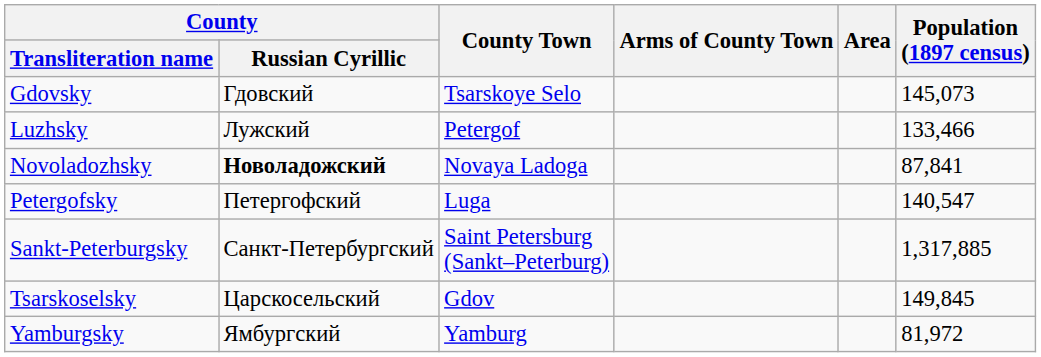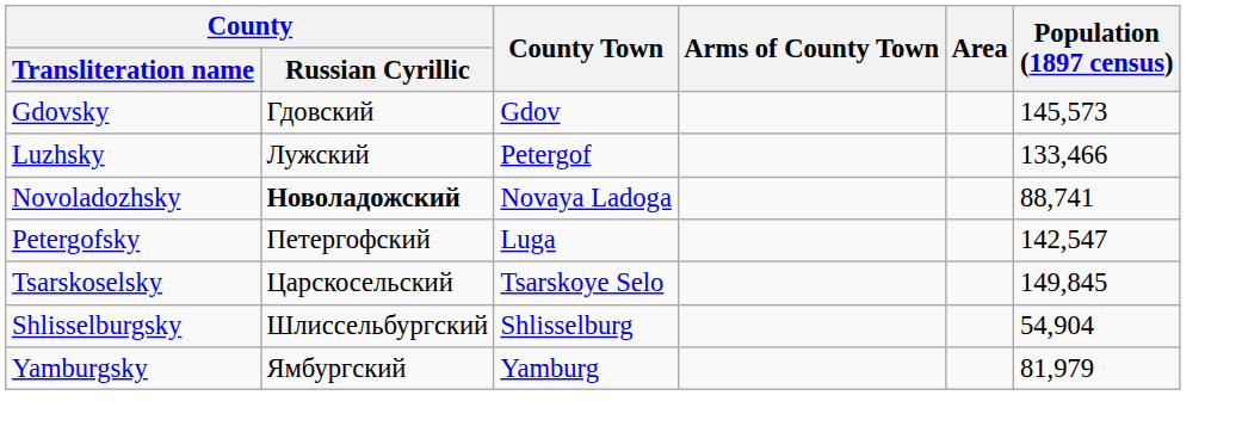 <table class="wikitable">
 <tr>
 <th colspan=2><a href='#'>County</a></th>
 <th rowspan=2>County Town</th>
 <th rowspan=2>Arms of County Town</th>
 <th rowspan=2>Area</th>
 <th rowspan=2>Population<br>(<a href='#'>1897 census</a>)</th>
 </tr>
 <tr>
 <th><a href='#'>Transliteration name</a></th>
 <th>Russian Cyrillic</th>
 </tr>
 <tr>
 <td><a href='#'>Gdovsky</a></td>
 <td>Гдовский</td>
-<td><a href='#'>Tsarskoye Selo</a></td>
+<td><a href='#'>Gdov</a></td>
 <td></td>
 <td></td>
-<td>145,073</td>
+<td>145,573</td>
 </tr>
 <tr>
 <td><a href='#'>Luzhsky</a></td>
 <td>Лужский</td>
 <td><a href='#'>Petergof</a></td>
 <td></td>
 <td></td>
 <td>133,466</td>
 </tr>
 <tr>
 <td><a href='#'>Novoladozhsky</a></td>
 <td><strong>Новоладожский</strong></td>
 <td><a href='#'>Novaya Ladoga</a></td>
 <td></td>
 <td></td>
-<td>87,841</td>
+<td>88,741</td>
 </tr>
 <tr>
 <td><a href='#'>Petergofsky</a></td>
 <td>Петергофский</td>
 <td><a href='#'>Luga</a></td>
 <td></td>
 <td></td>
-<td>140,547</td>
-</tr>
-<tr>
-<td><a href='#'>Sankt-Peterburgsky</a></td>
-<td>Санкт-Петербургский</td>
-<td><a href='#'>Saint Petersburg<br>(Sankt–Peterburg)</a></td>
-<td></td>
-<td></td>
-<td>1,317,885</td>
+<td>142,547</td>
 </tr>
 <tr>
 <td><a href='#'>Tsarskoselsky</a></td>
 <td>Царскосельский</td>
-<td><a href='#'>Gdov</a></td>
+<td><a href='#'>Tsarskoye Selo</a></td>
 <td></td>
 <td></td>
 <td>149,845</td>
+</tr>
+<tr>
+<td><a href='#'>Shlisselburgsky</a></td>
+<td>Шлиссельбургский</td>
+<td><a href='#'>Shlisselburg</a></td>
+<td></td>
+<td></td>
+<td>54,904</td>
 </tr>
 <tr>
 <td><a href='#'>Yamburgsky</a></td>
 <td>Ямбургский</td>
 <td><a href='#'>Yamburg</a></td>
 <td></td>
 <td></td>
-<td>81,972</td>
+<td>81,979</td>
 </tr>
 </table>
